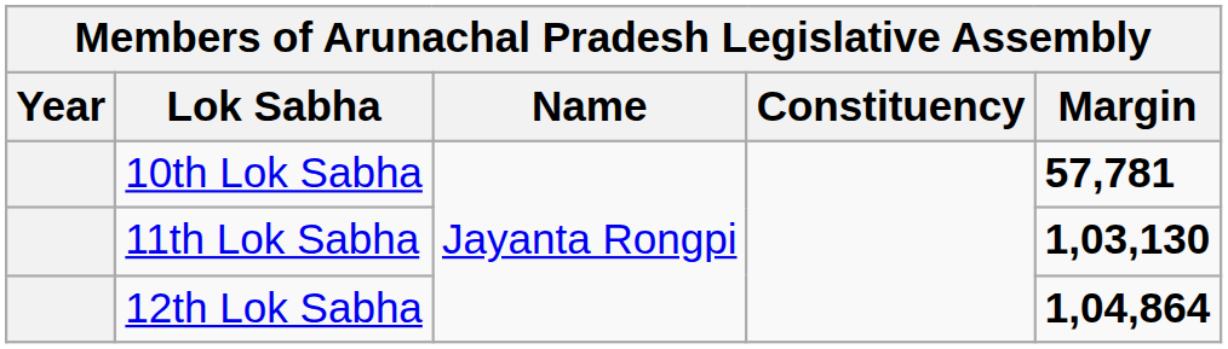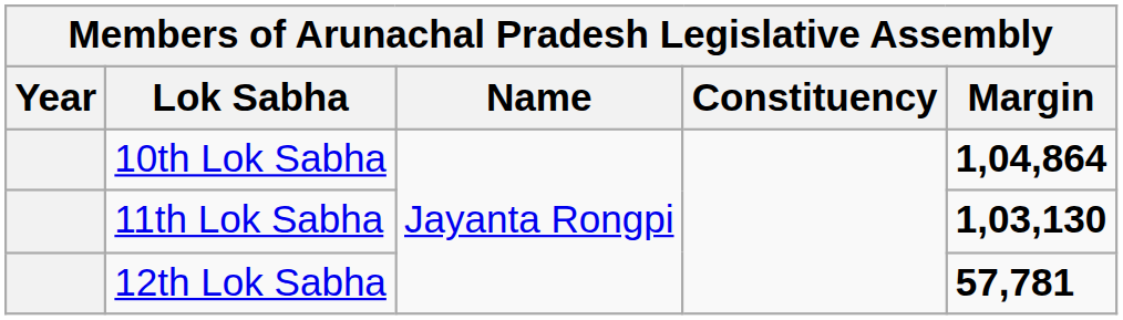 <table class="wikitable sortable">
 <tr>
 <th colspan="5">Members of Arunachal Pradesh Legislative Assembly</th>
 </tr>
 <tr>
 <th>Year</th>
 <th>Lok Sabha</th>
 <th>Name</th>
 <th>Constituency</th>
 <th>Margin</th>
 </tr>
 <tr>
 <th></th>
 <td><a href='#'>10th Lok Sabha</a></td>
 <td rowspan="3"><a href='#'>Jayanta Rongpi</a></td>
 <td rowspan="3"></td>
-<td><strong>57,781</strong></td>
+<td><strong>1,04,864</strong></td>
 </tr>
 <tr>
 <th></th>
 <td><a href='#'>11th Lok Sabha</a></td>
 <td><strong>1,03,130</strong></td>
 </tr>
 <tr>
 <th></th>
 <td><a href='#'>12th Lok Sabha</a></td>
-<td><strong>1,04,864</strong></td>
+<td><strong>57,781</strong></td>
 </tr>
 </table>
